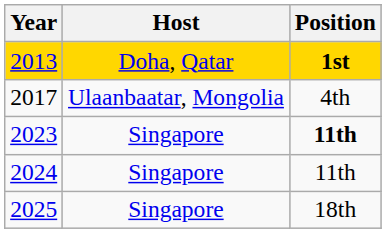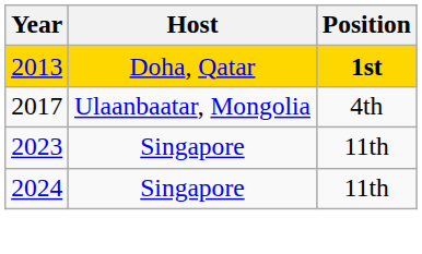 <table class="wikitable" style="text-align: center;">
 <tr>
 <th>Year</th>
 <th>Host</th>
 <th>Position</th>
 </tr>
 <tr bgcolor=gold>
 <td><a href='#'>2013</a></td>
 <td> <a href='#'>Doha</a>, <a href='#'>Qatar</a></td>
 <td><strong>1st</strong></td>
 </tr>
 <tr>
 <td>2017</td>
 <td> <a href='#'>Ulaanbaatar</a>, <a href='#'>Mongolia</a></td>
 <td>4th</td>
 </tr>
 <tr>
 <td><a href='#'>2023</a></td>
 <td> <a href='#'>Singapore</a></td>
-<td><strong>11th</strong></td>
+<td>11th</td>
 </tr>
 <tr>
 <td><a href='#'>2024</a></td>
 <td> <a href='#'>Singapore</a></td>
 <td>11th</td>
 </tr>
-<tr>
-<td><a href='#'>2025</a></td>
-<td> <a href='#'>Singapore</a></td>
-<td>18th</td>
-</tr>
 </table>
